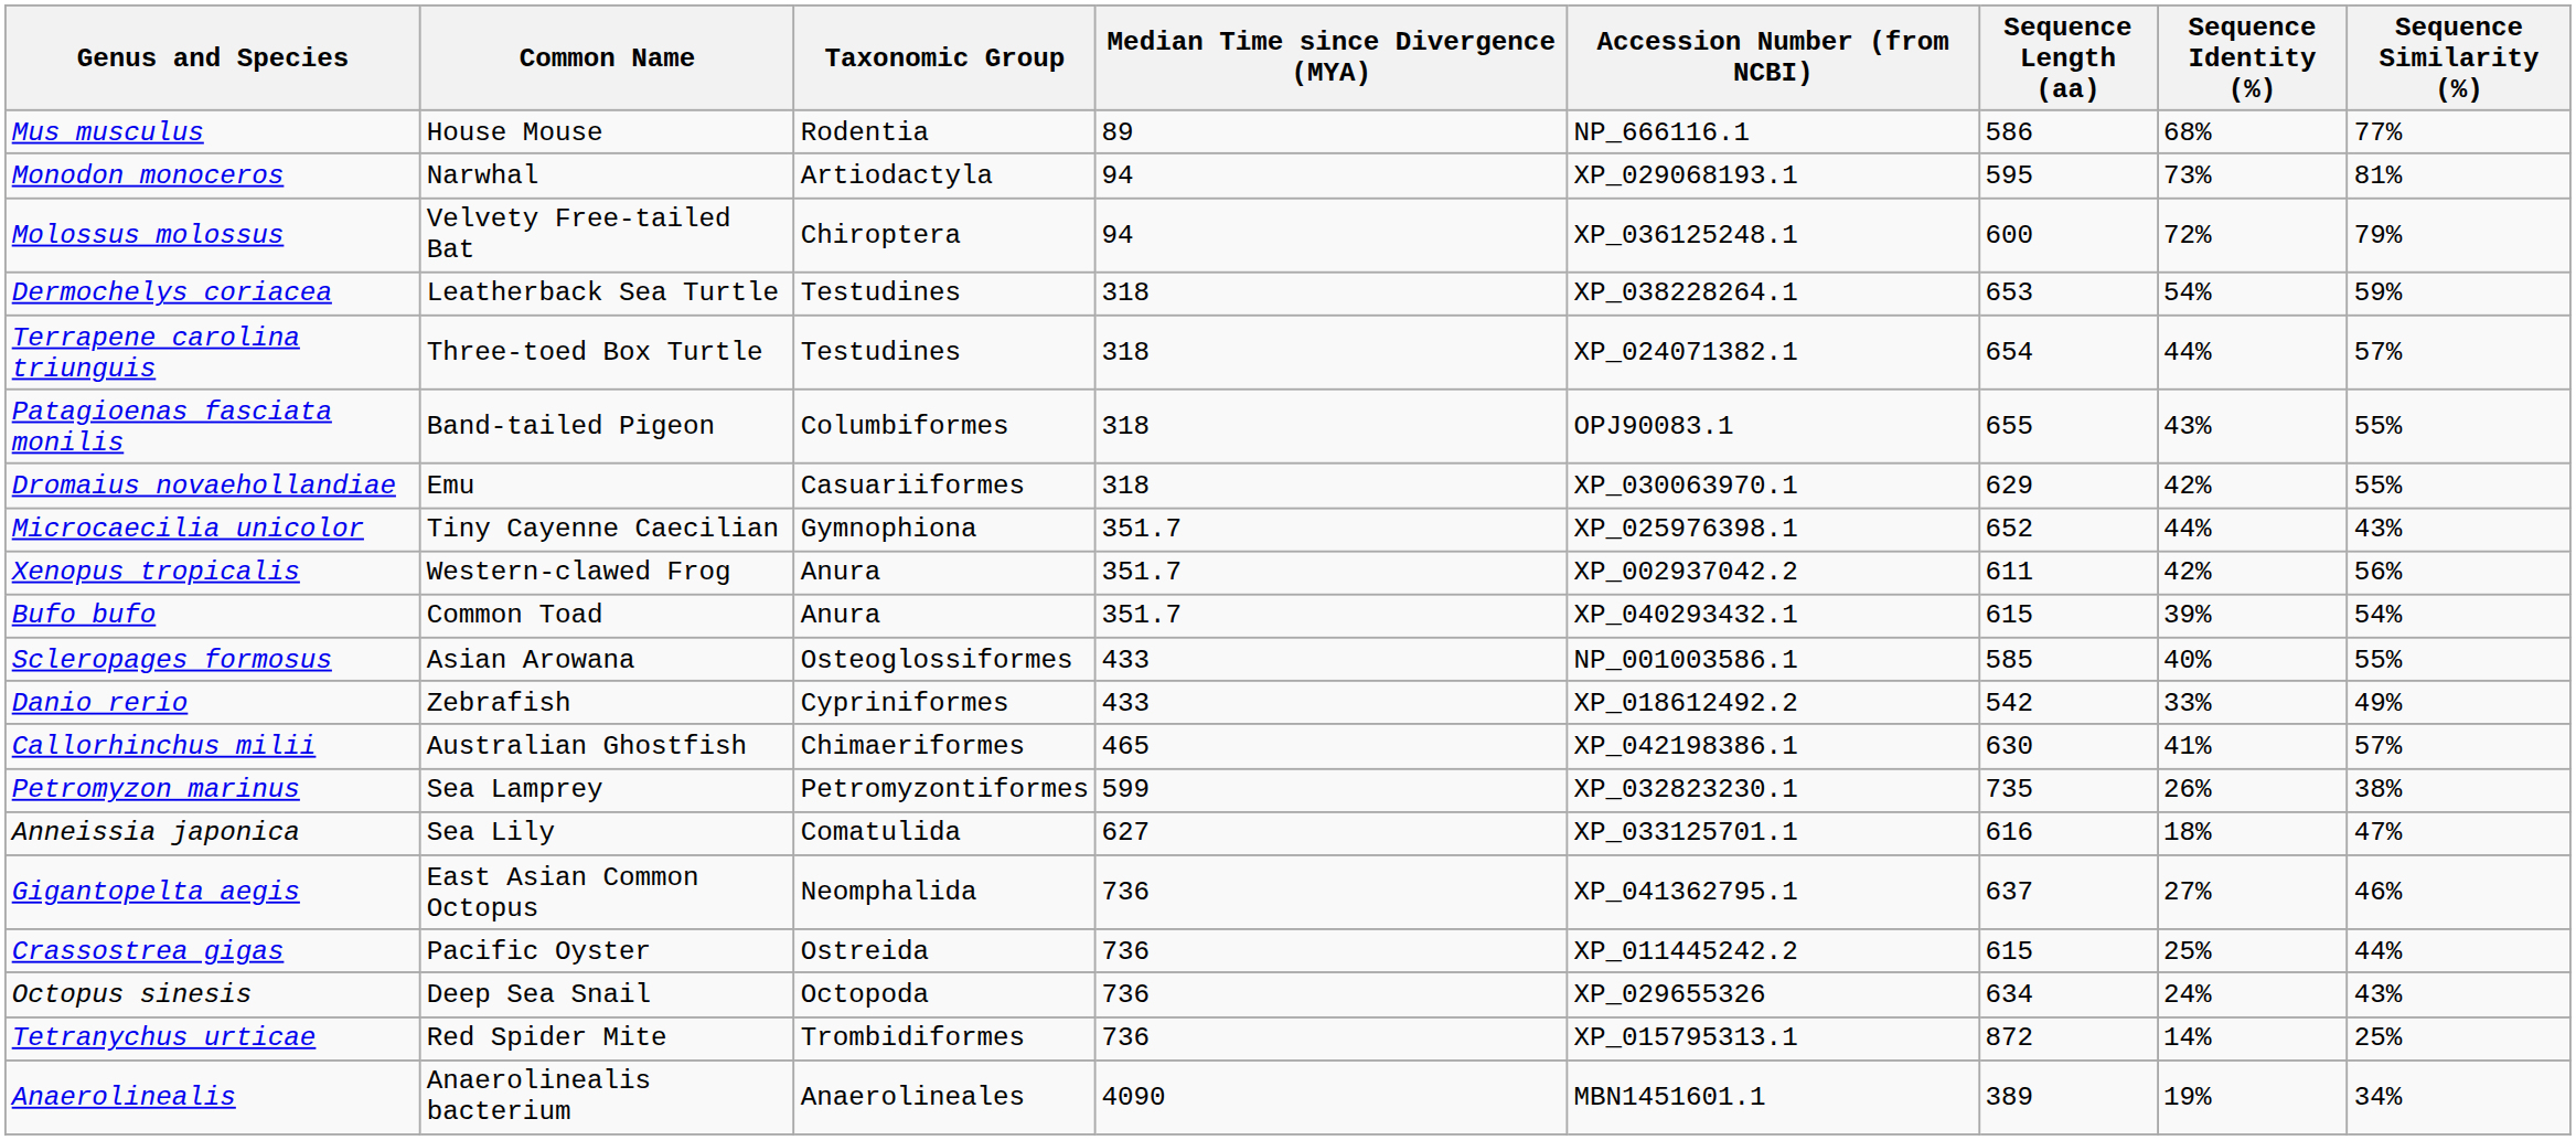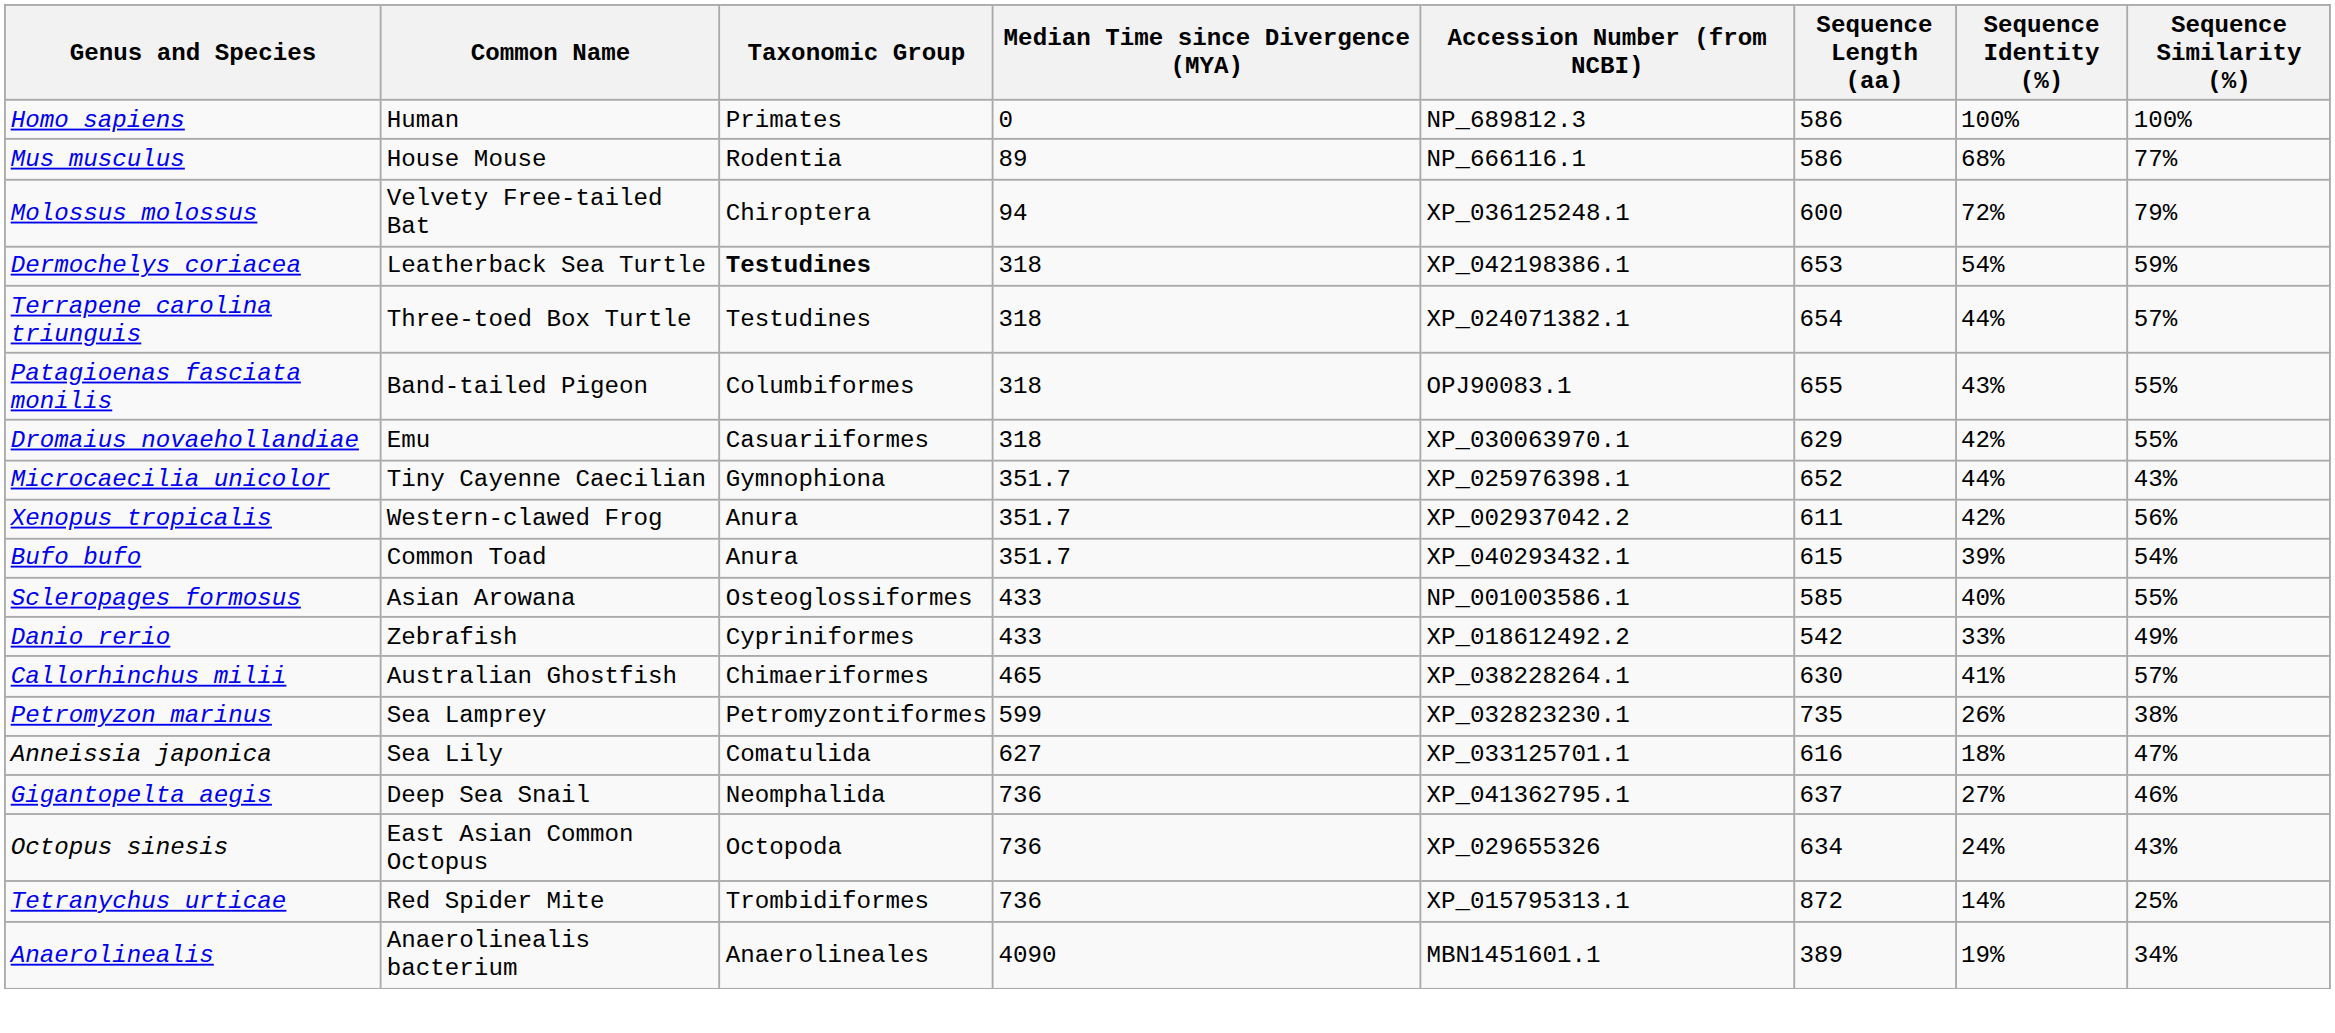 <table class="wikitable">
 <tr>
 <th>Genus and Species</th>
 <th>Common Name</th>
 <th>Taxonomic Group</th>
 <th>Median Time since Divergence (MYA)</th>
 <th>Accession Number (from NCBI)</th>
 <th>Sequence<br>Length (aa)</th>
 <th>Sequence<br>Identity (%)</th>
 <th>Sequence<br>Similarity (%)</th>
 </tr>
 <tr>
+<td><a href='#'><em>Homo sapiens</em></a></td>
+<td>Human</td>
+<td>Primates</td>
+<td>0</td>
+<td>NP_689812.3</td>
+<td>586</td>
+<td>100%</td>
+<td>100%</td>
+</tr>
+<tr>
 <td><a href='#'><em>Mus musculus</em></a></td>
 <td>House Mouse</td>
 <td>Rodentia</td>
 <td>89</td>
 <td>NP_666116.1</td>
 <td>586</td>
 <td>68%</td>
 <td>77%</td>
-</tr>
-<tr>
-<td><em><a href='#'>Monodon monoceros</a></em></td>
-<td>Narwhal</td>
-<td>Artiodactyla</td>
-<td>94</td>
-<td>XP_029068193.1</td>
-<td>595</td>
-<td>73%</td>
-<td>81%</td>
 </tr>
 <tr>
 <td><em><a href='#'>Molossus molossus</a></em></td>
 <td>Velvety Free-tailed Bat</td>
 <td>Chiroptera</td>
 <td>94</td>
 <td>XP_036125248.1</td>
 <td>600</td>
 <td>72%</td>
 <td>79%</td>
 </tr>
 <tr>
 <td><em><a href='#'>Dermochelys coriacea</a></em></td>
 <td>Leatherback Sea Turtle</td>
-<td>Testudines</td>
+<td><strong>Testudines</strong></td>
 <td>318</td>
-<td>XP_038228264.1</td>
+<td>XP_042198386.1</td>
 <td>653</td>
 <td>54%</td>
 <td>59%</td>
 </tr>
 <tr>
 <td><em><a href='#'>Terrapene carolina triunguis</a></em></td>
 <td>Three-toed Box Turtle</td>
 <td>Testudines</td>
 <td>318</td>
 <td>XP_024071382.1</td>
 <td>654</td>
 <td>44%</td>
 <td>57%</td>
 </tr>
 <tr>
 <td><em><a href='#'>Patagioenas fasciata monilis</a></em></td>
 <td>Band-tailed Pigeon</td>
 <td>Columbiformes</td>
 <td>318</td>
 <td>OPJ90083.1</td>
 <td>655</td>
 <td>43%</td>
 <td>55%</td>
 </tr>
 <tr>
 <td><em><a href='#'>Dromaius novaehollandiae</a></em></td>
 <td>Emu</td>
 <td>Casuariiformes</td>
 <td>318</td>
 <td>XP_030063970.1</td>
 <td>629</td>
 <td>42%</td>
 <td>55%</td>
 </tr>
 <tr>
 <td><em><a href='#'>Microcaecilia unicolor</a></em></td>
 <td>Tiny Cayenne Caecilian</td>
 <td>Gymnophiona</td>
 <td>351.7</td>
 <td>XP_025976398.1</td>
 <td>652</td>
 <td>44%</td>
 <td>43%</td>
 </tr>
 <tr>
 <td><em><a href='#'>Xenopus tropicalis</a></em></td>
 <td>Western-clawed Frog</td>
 <td>Anura</td>
 <td>351.7</td>
 <td>XP_002937042.2</td>
 <td>611</td>
 <td>42%</td>
 <td>56%</td>
 </tr>
 <tr>
 <td><em><a href='#'>Bufo bufo</a></em></td>
 <td>Common Toad</td>
 <td>Anura</td>
 <td>351.7</td>
 <td>XP_040293432.1</td>
 <td>615</td>
 <td>39%</td>
 <td>54%</td>
 </tr>
 <tr>
 <td><em><a href='#'>Scleropages formosus</a></em></td>
 <td>Asian Arowana</td>
 <td>Osteoglossiformes</td>
 <td>433</td>
 <td>NP_001003586.1</td>
 <td>585</td>
 <td>40%</td>
 <td>55%</td>
 </tr>
 <tr>
 <td><em><a href='#'>Danio rerio</a></em></td>
 <td>Zebrafish</td>
 <td>Cypriniformes</td>
 <td>433</td>
 <td>XP_018612492.2</td>
 <td>542</td>
 <td>33%</td>
 <td>49%</td>
 </tr>
 <tr>
 <td><em><a href='#'>Callorhinchus milii</a></em></td>
 <td>Australian Ghostfish</td>
 <td>Chimaeriformes</td>
 <td>465</td>
-<td>XP_042198386.1</td>
+<td>XP_038228264.1</td>
 <td>630</td>
 <td>41%</td>
 <td>57%</td>
 </tr>
 <tr>
 <td><em><a href='#'>Petromyzon marinus</a></em></td>
 <td>Sea Lamprey</td>
 <td>Petromyzontiformes</td>
 <td>599</td>
 <td>XP_032823230.1</td>
 <td>735</td>
 <td>26%</td>
 <td>38%</td>
 </tr>
 <tr>
 <td><em>Anneissia japonica</em></td>
 <td>Sea Lily</td>
 <td>Comatulida</td>
 <td>627</td>
 <td>XP_033125701.1</td>
 <td>616</td>
 <td>18%</td>
 <td>47%</td>
 </tr>
 <tr>
 <td><em><a href='#'>Gigantopelta aegis</a></em></td>
-<td>East Asian Common Octopus</td>
+<td>Deep Sea Snail</td>
 <td>Neomphalida</td>
 <td>736</td>
 <td>XP_041362795.1</td>
 <td>637</td>
 <td>27%</td>
 <td>46%</td>
 </tr>
 <tr>
-<td><em><a href='#'>Crassostrea gigas</a></em></td>
-<td>Pacific Oyster</td>
-<td>Ostreida</td>
-<td>736</td>
-<td>XP_011445242.2</td>
-<td>615</td>
-<td>25%</td>
-<td>44%</td>
-</tr>
-<tr>
 <td><em>Octopus sinesis</em></td>
-<td>Deep Sea Snail</td>
+<td>East Asian Common Octopus</td>
 <td>Octopoda</td>
 <td>736</td>
 <td>XP_029655326</td>
 <td>634</td>
 <td>24%</td>
 <td>43%</td>
 </tr>
 <tr>
 <td><em><a href='#'>Tetranychus urticae</a></em></td>
 <td>Red Spider Mite</td>
 <td>Trombidiformes</td>
 <td>736</td>
 <td>XP_015795313.1</td>
 <td>872</td>
 <td>14%</td>
 <td>25%</td>
 </tr>
 <tr>
 <td><em><a href='#'>Anaerolinealis</a></em></td>
 <td>Anaerolinealis bacterium</td>
 <td>Anaerolineales</td>
 <td>4090</td>
 <td>MBN1451601.1</td>
 <td>389</td>
 <td>19%</td>
 <td>34%</td>
 </tr>
 </table>
